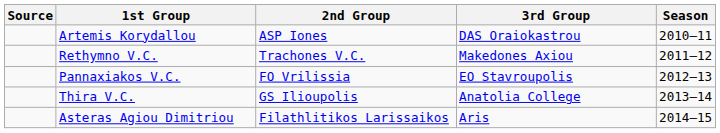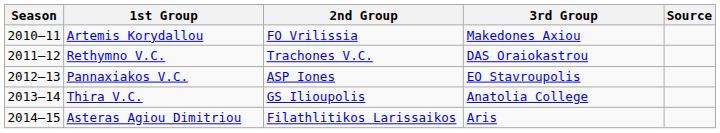 <table class="wikitable">
 <tr>
-<th width="40">Source</th>
+<th>Season</th>
 <th width="200">1st Group</th>
 <th width="200">2nd Group</th>
 <th width="200">3rd Group</th>
-<th>Season</th>
+<th width="40">Source</th>
 </tr>
 <tr>
+<td>2010–11</td>
+<td><a href='#'>Artemis Korydallou</a></td>
+<td><a href='#'>FO Vrilissia</a></td>
+<td><a href='#'>Makedones Axiou</a></td>
 <td></td>
-<td><a href='#'>Artemis Korydallou</a></td>
-<td><a href='#'>ASP Iones</a></td>
-<td><a href='#'>DAS Oraiokastrou</a></td>
-<td>2010–11</td>
 </tr>
 <tr>
-<td></td>
+<td>2011–12</td>
 <td><a href='#'>Rethymno V.C.</a></td>
 <td><a href='#'>Trachones V.C.</a></td>
-<td><a href='#'>Makedones Axiou</a></td>
-<td>2011–12</td>
+<td><a href='#'>DAS Oraiokastrou</a></td>
+<td></td>
 </tr>
 <tr>
+<td>2012–13</td>
+<td><a href='#'>Pannaxiakos V.C.</a></td>
+<td><a href='#'>ASP Iones</a></td>
+<td><a href='#'>EO Stavroupolis</a></td>
 <td></td>
-<td><a href='#'>Pannaxiakos V.C.</a></td>
-<td><a href='#'>FO Vrilissia</a></td>
-<td><a href='#'>EO Stavroupolis</a></td>
-<td>2012–13</td>
 </tr>
 <tr>
-<td></td>
+<td>2013–14</td>
 <td><a href='#'>Thira V.C.</a></td>
 <td><a href='#'>GS Ilioupolis</a></td>
 <td><a href='#'>Anatolia College</a></td>
-<td>2013–14</td>
+<td></td>
 </tr>
 <tr>
-<td></td>
+<td>2014–15</td>
 <td><a href='#'>Asteras Agiou Dimitriou</a></td>
 <td><a href='#'>Filathlitikos Larissaikos</a></td>
 <td><a href='#'>Aris</a></td>
-<td>2014–15</td>
+<td></td>
 </tr>
 </table>
